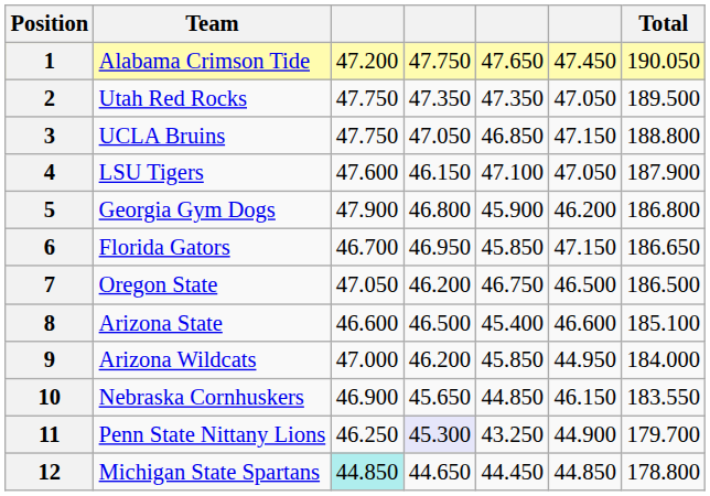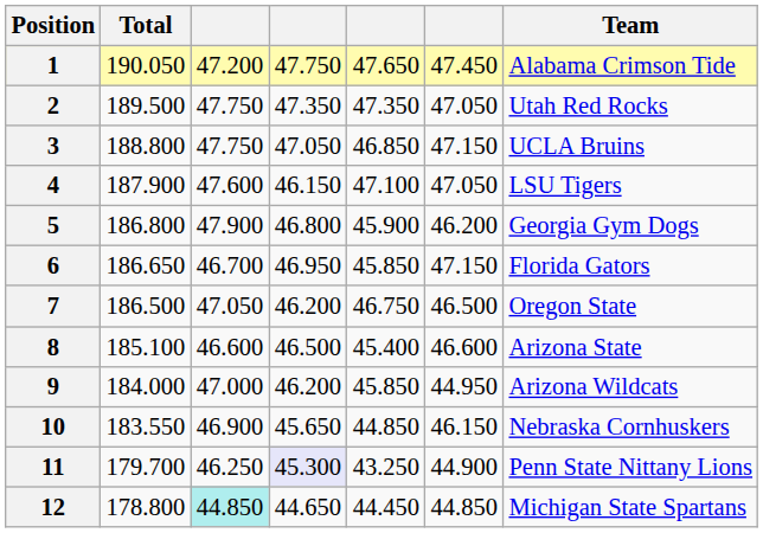 <table class="wikitable sortable" style="text-align:center; font-size:95%">
 <tr>
 <th scope=col>Position</th>
-<th scope=col>Team</th>
+<th scope=col>Total</th>
 <th scope=col></th>
 <th scope=col></th>
 <th scope=col></th>
 <th scope=col></th>
-<th scope=col>Total</th>
+<th scope=col>Team</th>
 </tr>
 <tr bgcolor=fffcaf>
 <th scope=row>1</th>
-<td align=left><a href='#'>Alabama Crimson Tide</a></td>
+<td>190.050</td>
 <td>47.200</td>
 <td>47.750</td>
 <td>47.650</td>
 <td>47.450</td>
-<td>190.050</td>
+<td align=left><a href='#'>Alabama Crimson Tide</a></td>
 </tr>
 <tr>
 <th scope=row>2</th>
-<td align=left><a href='#'>Utah Red Rocks</a></td>
+<td>189.500</td>
 <td>47.750</td>
 <td>47.350</td>
 <td>47.350</td>
 <td>47.050</td>
-<td>189.500</td>
+<td align=left><a href='#'>Utah Red Rocks</a></td>
 </tr>
 <tr>
 <th scope=row>3</th>
-<td align=left><a href='#'>UCLA Bruins</a></td>
+<td>188.800</td>
 <td>47.750</td>
 <td>47.050</td>
 <td>46.850</td>
 <td>47.150</td>
-<td>188.800</td>
+<td align=left><a href='#'>UCLA Bruins</a></td>
 </tr>
 <tr>
 <th scope=row>4</th>
-<td align=left><a href='#'>LSU Tigers</a></td>
+<td>187.900</td>
 <td>47.600</td>
 <td>46.150</td>
 <td>47.100</td>
 <td>47.050</td>
-<td>187.900</td>
+<td align=left><a href='#'>LSU Tigers</a></td>
 </tr>
 <tr>
 <th scope=row>5</th>
-<td align=left><a href='#'>Georgia Gym Dogs</a></td>
+<td>186.800</td>
 <td>47.900</td>
 <td>46.800</td>
 <td>45.900</td>
 <td>46.200</td>
-<td>186.800</td>
+<td align=left><a href='#'>Georgia Gym Dogs</a></td>
 </tr>
 <tr>
 <th scope=row>6</th>
-<td align=left><a href='#'>Florida Gators</a></td>
+<td>186.650</td>
 <td>46.700</td>
 <td>46.950</td>
 <td>45.850</td>
 <td>47.150</td>
-<td>186.650</td>
+<td align=left><a href='#'>Florida Gators</a></td>
 </tr>
 <tr>
 <th scope=row>7</th>
-<td align=left><a href='#'>Oregon State</a></td>
+<td>186.500</td>
 <td>47.050</td>
 <td>46.200</td>
 <td>46.750</td>
 <td>46.500</td>
-<td>186.500</td>
+<td align=left><a href='#'>Oregon State</a></td>
 </tr>
 <tr>
 <th scope=row>8</th>
-<td align=left><a href='#'>Arizona State</a></td>
+<td>185.100</td>
 <td>46.600</td>
 <td>46.500</td>
 <td>45.400</td>
 <td>46.600</td>
-<td>185.100</td>
+<td align=left><a href='#'>Arizona State</a></td>
 </tr>
 <tr>
 <th scope=row>9</th>
-<td align=left><a href='#'>Arizona Wildcats</a></td>
+<td>184.000</td>
 <td>47.000</td>
 <td>46.200</td>
 <td>45.850</td>
 <td>44.950</td>
-<td>184.000</td>
+<td align=left><a href='#'>Arizona Wildcats</a></td>
 </tr>
 <tr>
 <th scope=row>10</th>
-<td align=left><a href='#'>Nebraska Cornhuskers</a></td>
+<td>183.550</td>
 <td>46.900</td>
 <td>45.650</td>
 <td>44.850</td>
 <td>46.150</td>
-<td>183.550</td>
+<td align=left><a href='#'>Nebraska Cornhuskers</a></td>
 </tr>
 <tr>
 <th scope=row>11</th>
-<td align=left><a href='#'>Penn State Nittany Lions</a></td>
+<td>179.700</td>
 <td>46.250</td>
 <td style="background: lavender;">45.300</td>
 <td>43.250</td>
 <td>44.900</td>
-<td>179.700</td>
+<td align=left><a href='#'>Penn State Nittany Lions</a></td>
 </tr>
 <tr>
 <th scope=row>12</th>
-<td align=left><a href='#'>Michigan State Spartans</a></td>
+<td>178.800</td>
 <td style="background: paleturquoise;">44.850</td>
 <td>44.650</td>
 <td>44.450</td>
 <td>44.850</td>
-<td>178.800</td>
+<td align=left><a href='#'>Michigan State Spartans</a></td>
 </tr>
 </table>
